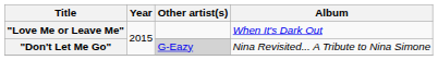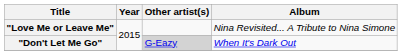 <table class="wikitable plainrowheaders" style"text-align:center;">
 <tr>
 <th scope="col">Title</th>
 <th scope="col">Year</th>
 <th scope="col">Other artist(s)</th>
 <th scope="col">Album</th>
 </tr>
 <tr>
 <th scope="row">"Love Me or Leave Me"</th>
 <td rowspan="2">2015</td>
 <td></td>
-<td><em><a href='#'>When It's Dark Out</a></em></td>
+<td><em>Nina Revisited... A Tribute to Nina Simone</em></td>
 </tr>
 <tr>
 <th scope="row">"Don't Let Me Go"</th>
 <td style="background: lightgrey;"><a href='#'>G-Eazy</a></td>
-<td><em>Nina Revisited... A Tribute to Nina Simone</em></td>
+<td><em><a href='#'>When It's Dark Out</a></em></td>
 </tr>
 <tr>
 </tr>
 </table>
